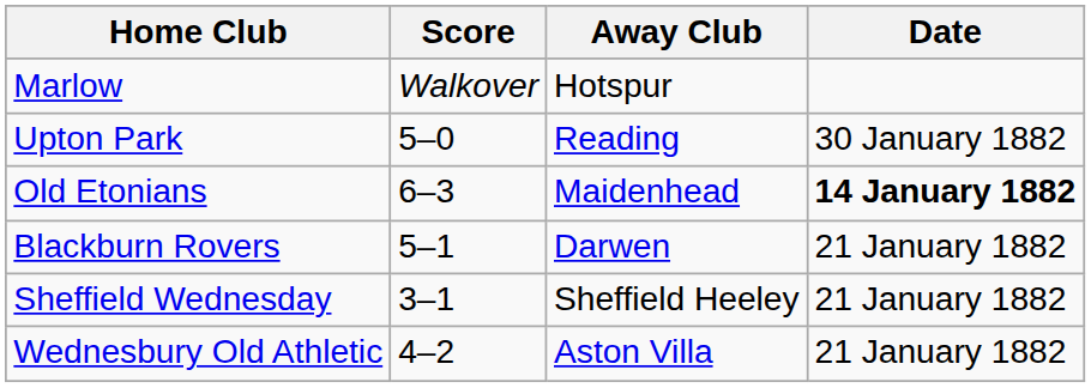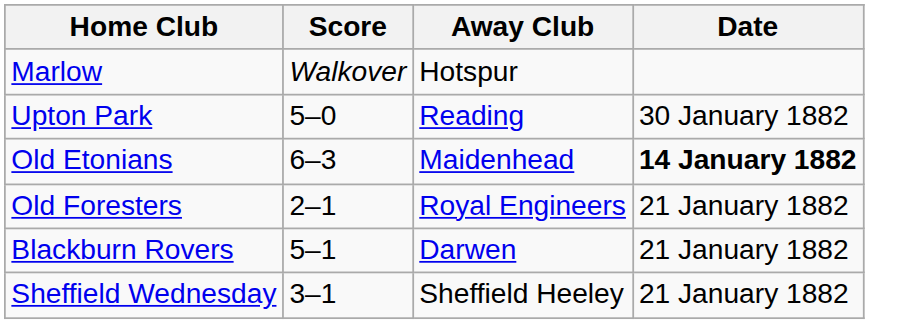 <table class="wikitable">
 <tr>
 <th>Home Club</th>
 <th>Score</th>
 <th>Away Club</th>
 <th>Date</th>
 </tr>
 <tr>
 <td><a href='#'>Marlow</a></td>
 <td><em>Walkover</em></td>
 <td>Hotspur</td>
 <td></td>
 </tr>
 <tr>
 <td><a href='#'>Upton Park</a></td>
 <td>5–0</td>
 <td><a href='#'>Reading</a></td>
 <td>30 January 1882</td>
 </tr>
 <tr>
 <td><a href='#'>Old Etonians</a></td>
 <td>6–3</td>
 <td><a href='#'>Maidenhead</a></td>
 <td><strong>14 January 1882</strong></td>
 </tr>
 <tr>
+<td><a href='#'>Old Foresters</a></td>
+<td>2–1</td>
+<td><a href='#'>Royal Engineers</a></td>
+<td>21 January 1882</td>
+</tr>
+<tr>
 <td><a href='#'>Blackburn Rovers</a></td>
 <td>5–1</td>
 <td><a href='#'>Darwen</a></td>
 <td>21 January 1882</td>
 </tr>
 <tr>
 <td><a href='#'>Sheffield Wednesday</a></td>
 <td>3–1</td>
 <td>Sheffield Heeley</td>
 <td>21 January 1882</td>
 </tr>
-<tr>
-<td><a href='#'>Wednesbury Old Athletic</a></td>
-<td>4–2</td>
-<td><a href='#'>Aston Villa</a></td>
-<td>21 January 1882</td>
-</tr>
 </table>
